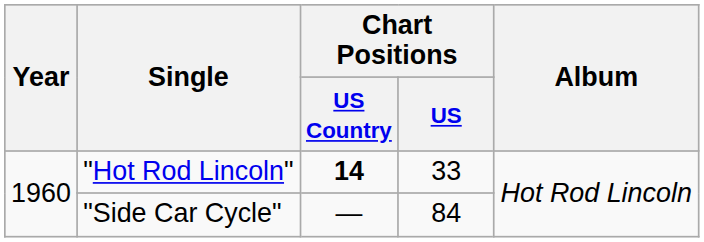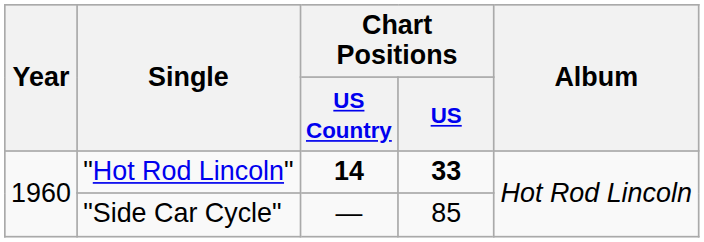 <table class="wikitable">
 <tr>
 <th rowspan="2">Year</th>
 <th rowspan="2">Single</th>
 <th colspan="2">Chart Positions</th>
 <th rowspan="2">Album</th>
 </tr>
 <tr>
 <th width="50"><small><a href='#'>US Country</a></small></th>
 <th width="50"><small><a href='#'>US</a></small></th>
 </tr>
 <tr>
 <td rowspan="2">1960</td>
 <td>"<a href='#'>Hot Rod Lincoln</a>"</td>
 <td align="center"><strong>14</strong></td>
-<td align="center">33</td>
+<td align="center"><strong>33</strong></td>
 <td rowspan="2"><em>Hot Rod Lincoln</em></td>
 </tr>
 <tr>
 <td>"Side Car Cycle"</td>
 <td align="center">—</td>
-<td align="center">84</td>
+<td align="center">85</td>
 </tr>
 </table>
